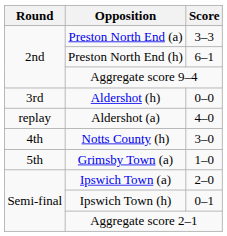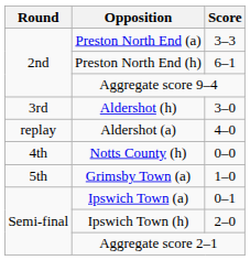 <table class="wikitable" align="left" style="text-align:center;margin-right:1em">
 <tr>
 <th>Round</th>
 <th>Opposition</th>
 <th>Score</th>
 </tr>
 <tr>
 <td rowspan=3>2nd</td>
 <td><a href='#'>Preston North End</a> (a)</td>
 <td>3–3</td>
 </tr>
 <tr>
 <td>Preston North End (h)</td>
 <td>6–1</td>
 </tr>
 <tr>
 <td colspan="2">Aggregate score 9–4</td>
 </tr>
 <tr>
 <td>3rd</td>
 <td><a href='#'>Aldershot</a> (h)</td>
-<td>0–0</td>
+<td>3–0</td>
 </tr>
 <tr>
 <td>replay</td>
 <td>Aldershot (a)</td>
 <td>4–0</td>
 </tr>
 <tr>
 <td>4th</td>
 <td><a href='#'>Notts County</a> (h)</td>
-<td>3–0</td>
+<td>0–0</td>
 </tr>
 <tr>
 <td>5th</td>
 <td><a href='#'>Grimsby Town</a> (a)</td>
 <td>1–0</td>
 </tr>
 <tr>
 <td rowspan=3>Semi-final</td>
 <td><a href='#'>Ipswich Town</a> (a)</td>
-<td>2–0</td>
+<td>0–1</td>
 </tr>
 <tr>
 <td>Ipswich Town (h)</td>
-<td>0–1</td>
+<td>2–0</td>
 </tr>
 <tr>
 <td colspan="2">Aggregate score 2–1</td>
 </tr>
 </table>
